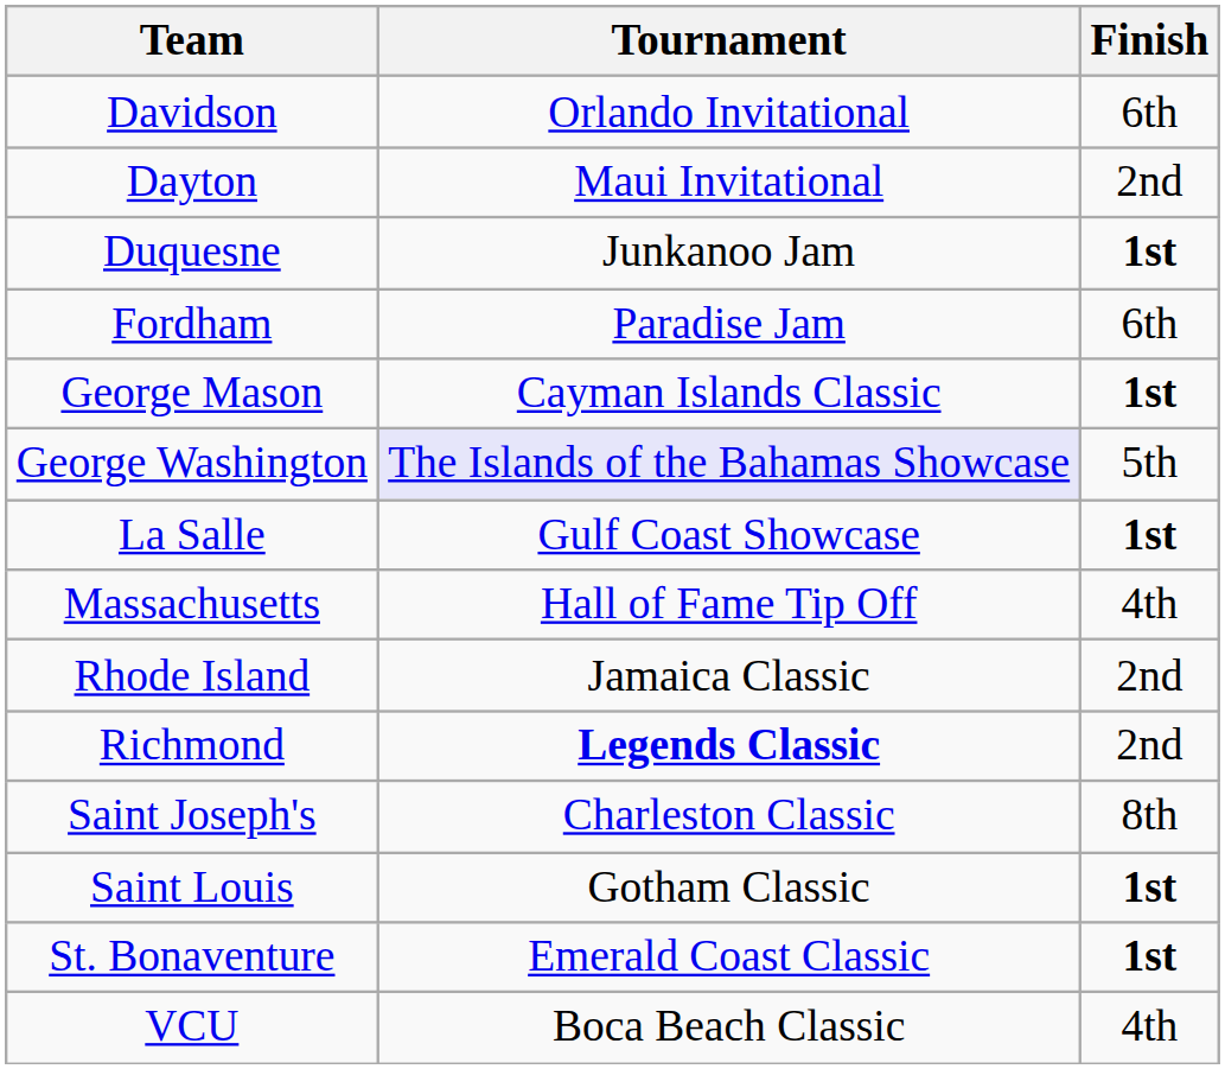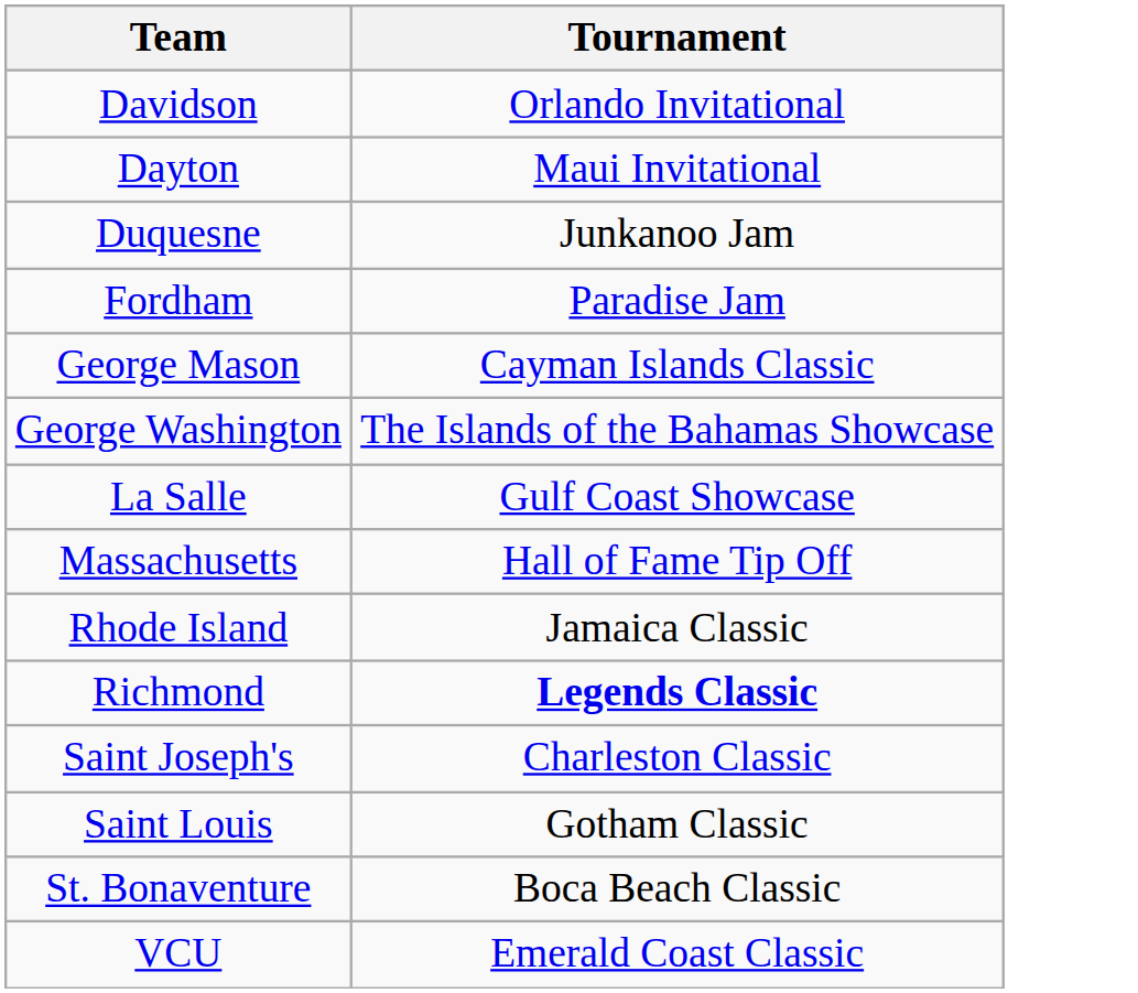 <table class="wikitable">
 <tr>
 <th>Team</th>
 <th>Tournament</th>
-<th>Finish</th>
 </tr>
 <tr style="text-align:center;">
 <td><a href='#'>Davidson</a></td>
 <td><a href='#'>Orlando Invitational</a></td>
-<td>6th</td>
 </tr>
 <tr style="text-align:center;">
 <td><a href='#'>Dayton</a></td>
 <td><a href='#'>Maui Invitational</a></td>
-<td>2nd</td>
 </tr>
 <tr style="text-align:center;">
 <td><a href='#'>Duquesne</a></td>
 <td>Junkanoo Jam</td>
-<td><strong>1st</strong></td>
 </tr>
 <tr style="text-align:center;">
 <td><a href='#'>Fordham</a></td>
 <td><a href='#'>Paradise Jam</a></td>
-<td>6th</td>
 </tr>
 <tr style="text-align:center;">
 <td><a href='#'>George Mason</a></td>
 <td><a href='#'>Cayman Islands Classic</a></td>
-<td><strong>1st</strong></td>
 </tr>
 <tr style="text-align:center;">
 <td><a href='#'>George Washington</a></td>
-<td style="background: lavender;"><a href='#'>The Islands of the Bahamas Showcase</a></td>
-<td>5th</td>
+<td><a href='#'>The Islands of the Bahamas Showcase</a></td>
 </tr>
 <tr style="text-align:center;">
 <td><a href='#'>La Salle</a></td>
 <td><a href='#'>Gulf Coast Showcase</a></td>
-<td><strong>1st</strong></td>
 </tr>
 <tr style="text-align:center;">
 <td><a href='#'>Massachusetts</a></td>
 <td><a href='#'>Hall of Fame Tip Off</a></td>
-<td>4th</td>
 </tr>
 <tr style="text-align:center;">
 <td><a href='#'>Rhode Island</a></td>
 <td>Jamaica Classic</td>
-<td>2nd</td>
 </tr>
 <tr style="text-align:center;">
 <td><a href='#'>Richmond</a></td>
 <td><strong><a href='#'>Legends Classic</a></strong></td>
-<td>2nd</td>
 </tr>
 <tr style="text-align:center;">
 <td><a href='#'>Saint Joseph's</a></td>
 <td><a href='#'>Charleston Classic</a></td>
-<td>8th</td>
 </tr>
 <tr style="text-align:center;">
 <td><a href='#'>Saint Louis</a></td>
 <td>Gotham Classic</td>
-<td><strong>1st</strong></td>
 </tr>
 <tr style="text-align:center;">
 <td><a href='#'>St. Bonaventure</a></td>
-<td><a href='#'>Emerald Coast Classic</a></td>
-<td><strong>1st</strong></td>
+<td>Boca Beach Classic</td>
 </tr>
 <tr style="text-align:center;">
 <td><a href='#'>VCU</a></td>
-<td>Boca Beach Classic</td>
-<td>4th</td>
+<td><a href='#'>Emerald Coast Classic</a></td>
 </tr>
 </table>
